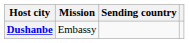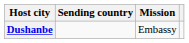 <table class="wikitable plainrowheaders">
 <tr>
 <th scope="col">Host city</th>
+<th scope="col">Sending country</th>
 <th scope="col">Mission</th>
-<th scope="col">Sending country</th>
 <th scope="col"></th>
 </tr>
 <tr>
 <th><a href='#'>Dushanbe</a></th>
+<td></td>
 <td style="text-align:center;">Embassy</td>
-<td></td>
 <td style="text-align:center;"></td>
 </tr>
 </table>
